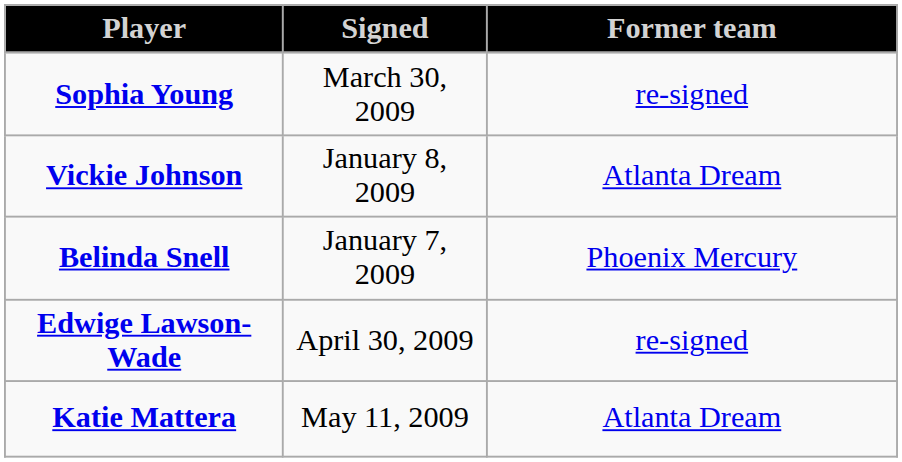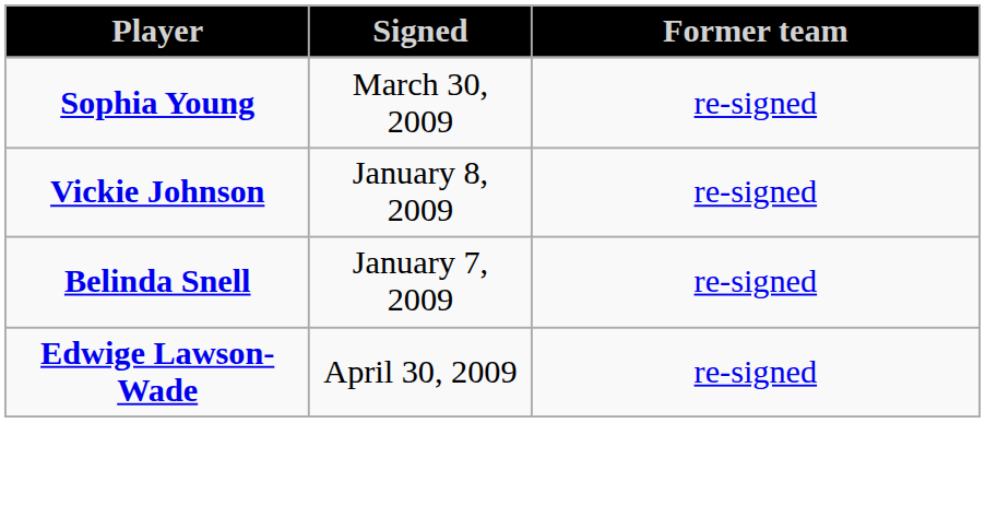 <table class="wikitable" style="text-align: center">
 <tr align="center" bgcolor="#dddddd">
 <td style="background:#000000;color:#D3D3D3; width:140px"><strong>Player</strong></td>
 <td style="background:#000000;color:#D3D3D3; width:100px"><strong>Signed</strong></td>
 <td style="background:#000000;color:#D3D3D3; width:210px"><strong>Former team</strong></td>
 </tr>
 <tr style="height:40px">
 <td><strong><a href='#'>Sophia Young</a></strong></td>
 <td>March 30, 2009</td>
 <td><a href='#'>re-signed</a></td>
 </tr>
 <tr style="height:40px">
 <td><strong><a href='#'>Vickie Johnson</a></strong></td>
 <td>January 8, 2009</td>
-<td><a href='#'>Atlanta Dream</a></td>
+<td><a href='#'>re-signed</a></td>
 </tr>
 <tr style="height:40px">
 <td><strong><a href='#'>Belinda Snell</a></strong></td>
 <td>January 7, 2009</td>
-<td><a href='#'>Phoenix Mercury</a></td>
+<td><a href='#'>re-signed</a></td>
 </tr>
 <tr style="height:40px">
 <td><strong><a href='#'>Edwige Lawson-Wade</a></strong></td>
 <td>April 30, 2009</td>
 <td><a href='#'>re-signed</a></td>
 </tr>
-<tr style="height:40px">
-<td><strong><a href='#'>Katie Mattera</a></strong></td>
-<td>May 11, 2009</td>
-<td><a href='#'>Atlanta Dream</a></td>
-</tr>
 </table>
